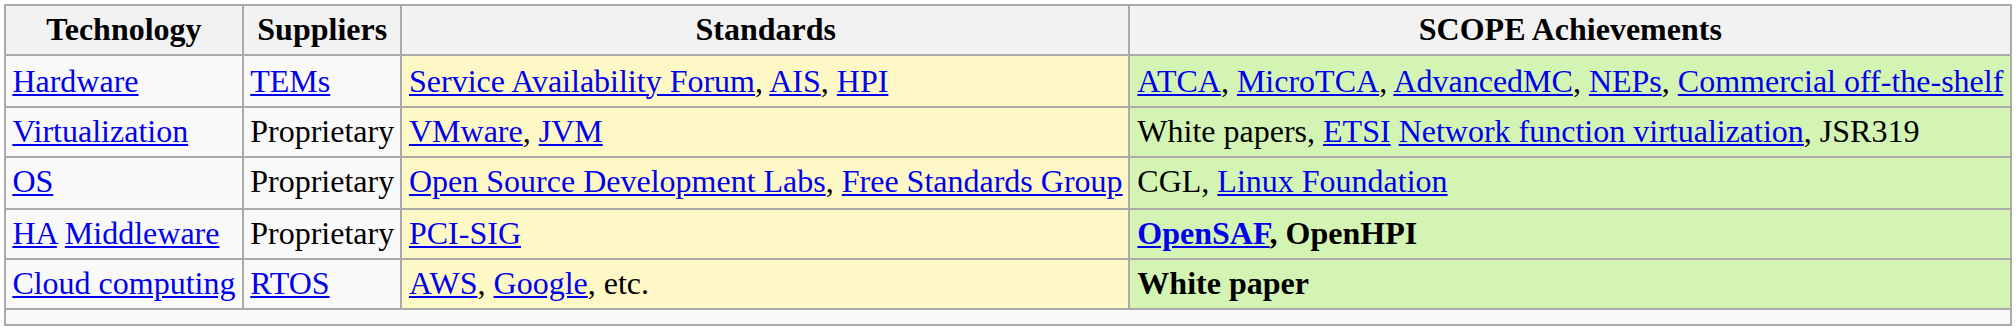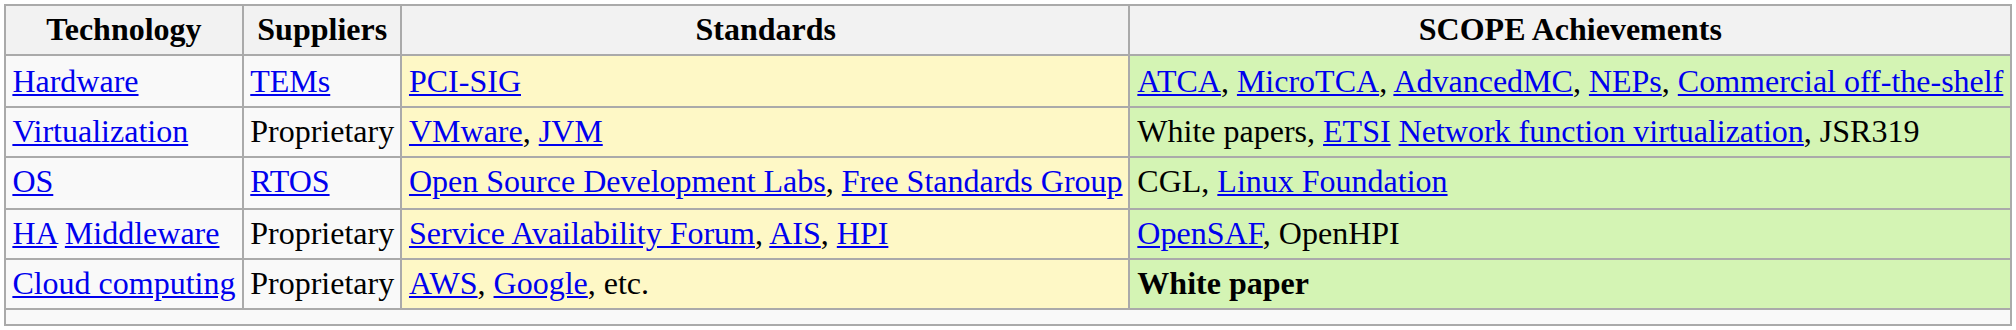 <table class="wikitable">
 <tr>
 <th>Technology</th>
 <th>Suppliers</th>
 <th>Standards</th>
 <th>SCOPE Achievements</th>
 </tr>
 <tr>
 <td><a href='#'>Hardware</a></td>
 <td><a href='#'>TEMs</a></td>
-<td style="background: #fef8c6;"><a href='#'>Service Availability Forum</a>, <a href='#'>AIS</a>, <a href='#'>HPI</a></td>
+<td style="background: #fef8c6;"><a href='#'>PCI-SIG</a></td>
 <td style="background: #d4f4b4;"><a href='#'>ATCA</a>, <a href='#'>MicroTCA</a>, <a href='#'>AdvancedMC</a>, <a href='#'>NEPs</a>, <a href='#'>Commercial off-the-shelf</a></td>
 </tr>
 <tr>
 <td><a href='#'>Virtualization</a></td>
 <td>Proprietary</td>
 <td style="background: #fef8c6;"><a href='#'>VMware</a>, <a href='#'>JVM</a></td>
 <td style="background: #d4f4b4;">White papers, <a href='#'>ETSI</a> <a href='#'>Network function virtualization</a>, JSR319</td>
 </tr>
 <tr>
 <td><a href='#'>OS</a></td>
-<td>Proprietary</td>
+<td><a href='#'>RTOS</a></td>
 <td style="background: #fef8c6;"><a href='#'>Open Source Development Labs</a>, <a href='#'>Free Standards Group</a></td>
 <td style="background: #d4f4b4;">CGL, <a href='#'>Linux Foundation</a></td>
 </tr>
 <tr>
 <td><a href='#'>HA</a> <a href='#'>Middleware</a></td>
 <td>Proprietary</td>
-<td style="background: #fef8c6;"><a href='#'>PCI-SIG</a></td>
-<td style="background: #d4f4b4;"><strong><a href='#'>OpenSAF</a>, OpenHPI</strong></td>
+<td style="background: #fef8c6;"><a href='#'>Service Availability Forum</a>, <a href='#'>AIS</a>, <a href='#'>HPI</a></td>
+<td style="background: #d4f4b4;"><a href='#'>OpenSAF</a>, OpenHPI</td>
 </tr>
 <tr>
 <td><a href='#'>Cloud computing</a></td>
-<td><a href='#'>RTOS</a></td>
+<td>Proprietary</td>
 <td style="background: #fef8c6;"><a href='#'>AWS</a>, <a href='#'>Google</a>, etc.</td>
 <td style="background: #d4f4b4;"><strong>White paper</strong></td>
 </tr>
 <tr class="sortbottom">
 <td colspan="5"></td>
 </tr>
 </table>
